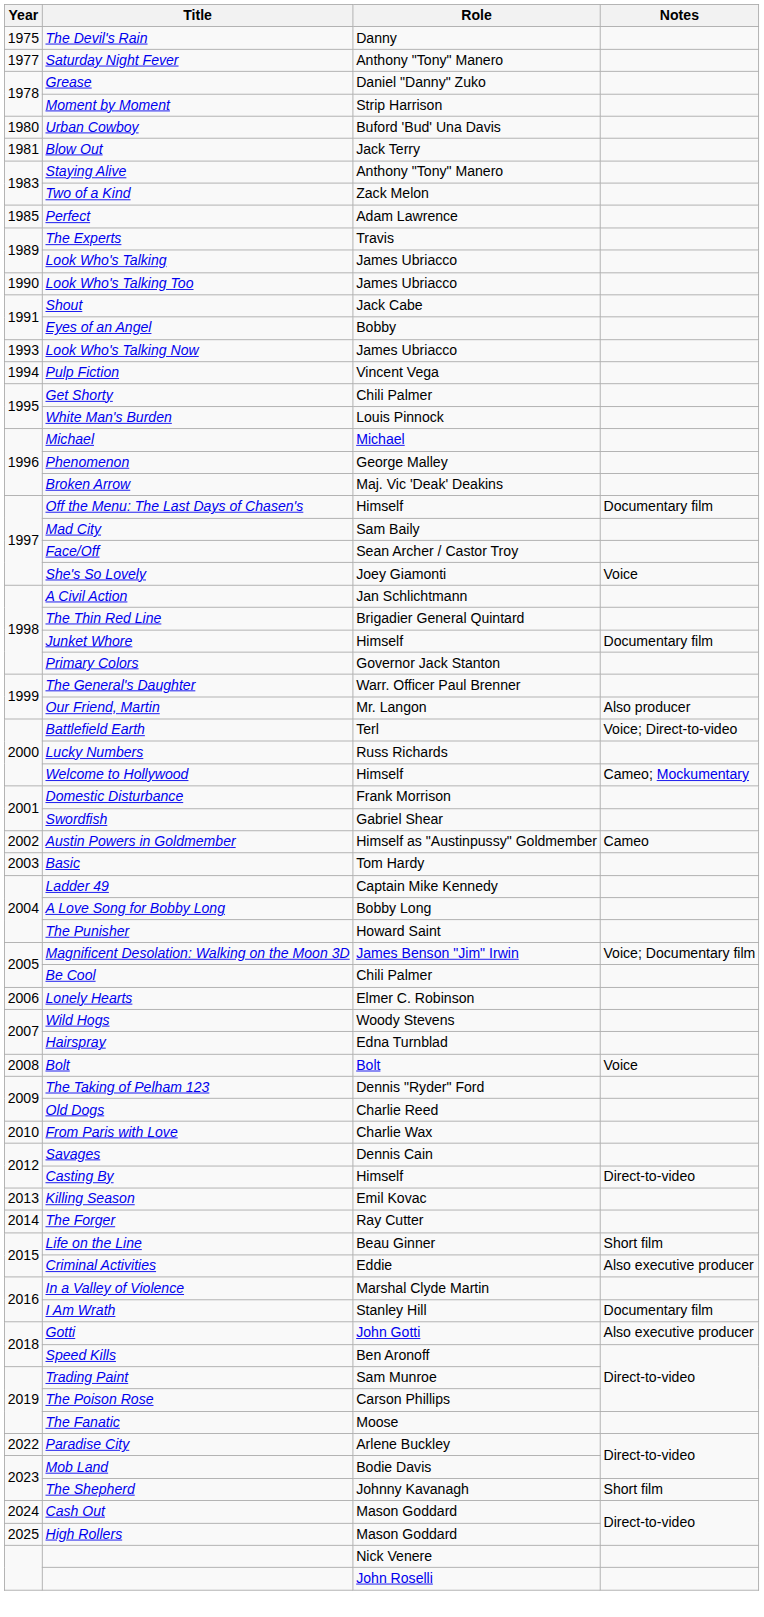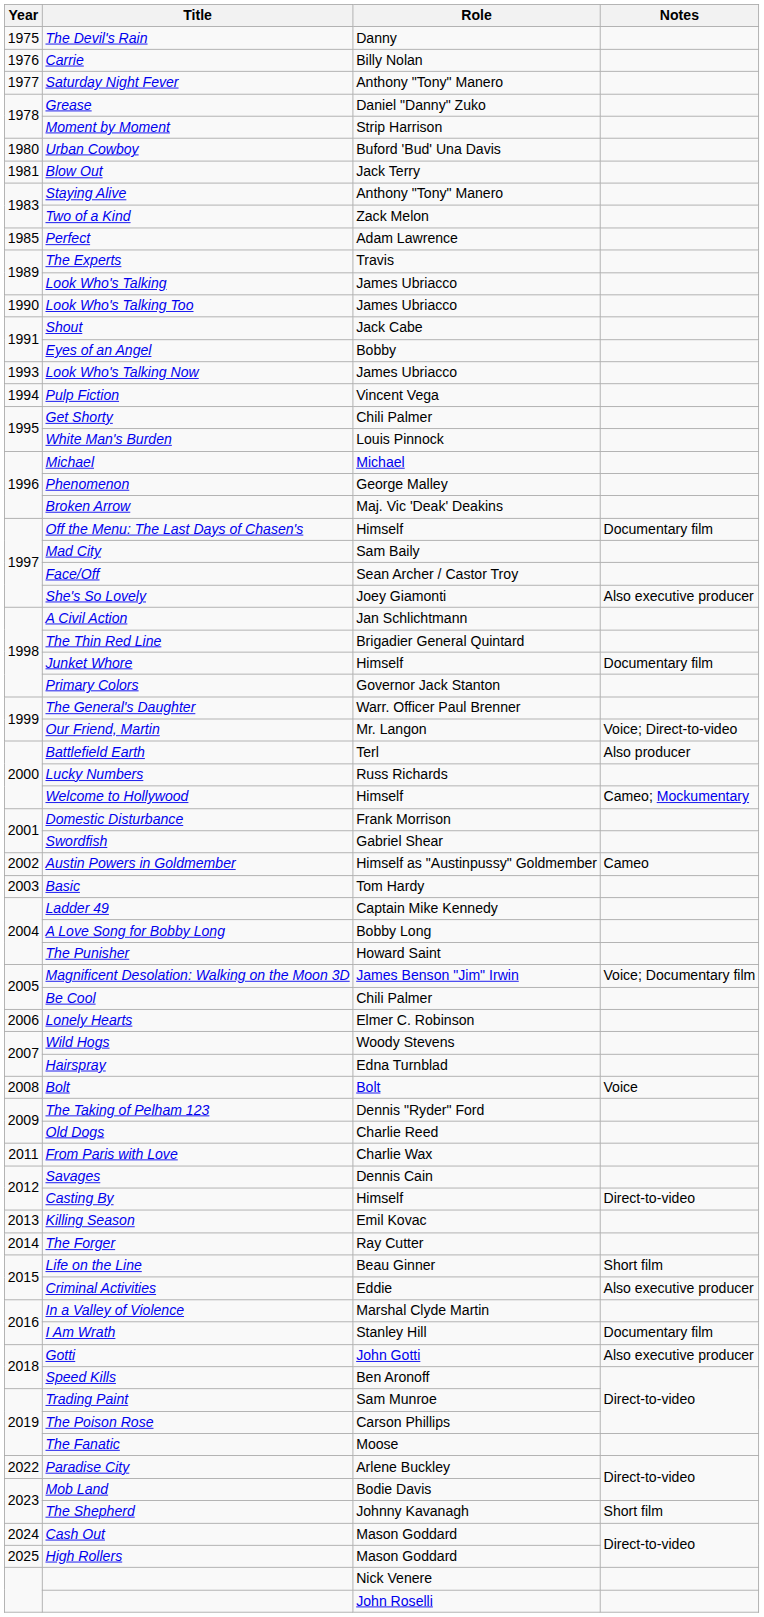 <table class="wikitable sortable plainrowheaders">
 <tr>
 <th scope="col">Year</th>
 <th scope="col">Title</th>
 <th scope="col">Role</th>
 <th scope="col" class="unsortable">Notes</th>
 </tr>
 <tr>
 <td style="text-align:center;">1975</td>
 <td scope="row"><em><a href='#'>The Devil's Rain</a></em></td>
 <td>Danny</td>
+<td></td>
+</tr>
+<tr>
+<td style="text-align:center;">1976</td>
+<td scope="row"><em><a href='#'>Carrie</a></em></td>
+<td>Billy Nolan</td>
 <td></td>
 </tr>
 <tr>
 <td style="text-align:center;">1977</td>
 <td scope="row"><em><a href='#'>Saturday Night Fever</a></em></td>
 <td>Anthony "Tony" Manero</td>
 <td></td>
 </tr>
 <tr>
 <td rowspan=2 style="text-align:center;">1978</td>
 <td scope="row"><em><a href='#'>Grease</a></em></td>
 <td>Daniel "Danny" Zuko</td>
 <td></td>
 </tr>
 <tr>
 <td scope="row"><em><a href='#'>Moment by Moment</a></em></td>
 <td>Strip Harrison</td>
 <td></td>
 </tr>
 <tr>
 <td style="text-align:center;">1980</td>
 <td scope="row"><em><a href='#'>Urban Cowboy</a></em></td>
 <td>Buford 'Bud' Una Davis</td>
 <td></td>
 </tr>
 <tr>
 <td style="text-align:center;">1981</td>
 <td scope="row"><em><a href='#'>Blow Out</a></em></td>
 <td>Jack Terry</td>
 <td></td>
 </tr>
 <tr>
 <td rowspan=2 style="text-align:center;">1983</td>
 <td scope="row"><em><a href='#'>Staying Alive</a></em></td>
 <td>Anthony "Tony" Manero</td>
 <td></td>
 </tr>
 <tr>
 <td scope="row"><em><a href='#'>Two of a Kind</a></em></td>
 <td>Zack Melon</td>
 <td></td>
 </tr>
 <tr>
 <td style="text-align:center;">1985</td>
 <td scope="row"><em><a href='#'>Perfect</a></em></td>
 <td>Adam Lawrence</td>
 <td></td>
 </tr>
 <tr>
 <td rowspan=2 style="text-align:center;">1989</td>
 <td scope="row"><em><a href='#'>The Experts</a></em></td>
 <td>Travis</td>
 <td></td>
 </tr>
 <tr>
 <td scope="row"><em><a href='#'>Look Who's Talking</a></em></td>
 <td>James Ubriacco</td>
 <td></td>
 </tr>
 <tr>
 <td style="text-align:center;">1990</td>
 <td scope="row"><em><a href='#'>Look Who's Talking Too</a></em></td>
 <td>James Ubriacco</td>
 <td></td>
 </tr>
 <tr>
 <td rowspan=2 style="text-align:center;">1991</td>
 <td scope="row"><em><a href='#'>Shout</a></em></td>
 <td>Jack Cabe</td>
 <td></td>
 </tr>
 <tr>
 <td scope="row"><em><a href='#'>Eyes of an Angel</a></em></td>
 <td>Bobby</td>
 <td></td>
 </tr>
 <tr>
 <td style="text-align:center;">1993</td>
 <td scope="row"><em><a href='#'>Look Who's Talking Now</a></em></td>
 <td>James Ubriacco</td>
 <td></td>
 </tr>
 <tr>
 <td style="text-align:center;">1994</td>
 <td scope="row"><em><a href='#'>Pulp Fiction</a></em></td>
 <td>Vincent Vega</td>
 <td></td>
 </tr>
 <tr>
 <td rowspan=2 style="text-align:center;">1995</td>
 <td scope="row"><em><a href='#'>Get Shorty</a></em></td>
 <td>Chili Palmer</td>
 <td></td>
 </tr>
 <tr>
 <td scope="row"><em><a href='#'>White Man's Burden</a></em></td>
 <td>Louis Pinnock</td>
 <td></td>
 </tr>
 <tr>
 <td rowspan=3 style="text-align:center;">1996</td>
 <td scope="row"><em><a href='#'>Michael</a></em></td>
 <td><a href='#'>Michael</a></td>
 <td></td>
 </tr>
 <tr>
 <td scope="row"><em><a href='#'>Phenomenon</a></em></td>
 <td>George Malley</td>
 <td></td>
 </tr>
 <tr>
 <td scope="row"><em><a href='#'>Broken Arrow</a></em></td>
 <td>Maj. Vic 'Deak' Deakins</td>
 <td></td>
 </tr>
 <tr>
 <td rowspan=4 style="text-align:center;">1997</td>
 <td scope="row"><em><a href='#'>Off the Menu: The Last Days of Chasen's</a></em></td>
 <td>Himself</td>
 <td>Documentary film</td>
 </tr>
 <tr>
 <td scope="row"><em><a href='#'>Mad City</a></em></td>
 <td>Sam Baily</td>
 <td></td>
 </tr>
 <tr>
 <td scope="row"><em><a href='#'>Face/Off</a></em></td>
 <td>Sean Archer / Castor Troy</td>
 <td></td>
 </tr>
 <tr>
 <td scope="row"><em><a href='#'>She's So Lovely</a></em></td>
 <td>Joey Giamonti</td>
-<td>Voice</td>
+<td>Also executive producer</td>
 </tr>
 <tr>
 <td rowspan=4 style="text-align:center;">1998</td>
 <td scope="row"><em><a href='#'>A Civil Action</a></em></td>
 <td>Jan Schlichtmann</td>
 <td></td>
 </tr>
 <tr>
 <td scope="row"><em><a href='#'>The Thin Red Line</a></em></td>
 <td>Brigadier General Quintard</td>
 <td></td>
 </tr>
 <tr>
 <td scope="row"><em><a href='#'>Junket Whore</a></em></td>
 <td>Himself</td>
 <td>Documentary film</td>
 </tr>
 <tr>
 <td scope="row"><em><a href='#'>Primary Colors</a></em></td>
 <td>Governor Jack Stanton</td>
 <td></td>
 </tr>
 <tr>
 <td rowspan=2 style="text-align:center;">1999</td>
 <td scope="row"><em><a href='#'>The General's Daughter</a></em></td>
 <td>Warr. Officer Paul Brenner</td>
 <td></td>
 </tr>
 <tr>
 <td scope="row"><em><a href='#'>Our Friend, Martin</a></em></td>
 <td>Mr. Langon</td>
-<td>Also producer</td>
+<td>Voice; Direct-to-video</td>
 </tr>
 <tr>
 <td rowspan="3" style="text-align:center;">2000</td>
 <td scope="row"><em><a href='#'>Battlefield Earth</a></em></td>
 <td>Terl</td>
-<td>Voice; Direct-to-video</td>
+<td>Also producer</td>
 </tr>
 <tr>
 <td scope="row"><em><a href='#'>Lucky Numbers</a></em></td>
 <td>Russ Richards</td>
 <td></td>
 </tr>
 <tr>
 <td scope="row"><em><a href='#'>Welcome to Hollywood</a></em></td>
 <td>Himself</td>
 <td>Cameo; <a href='#'>Mockumentary</a></td>
 </tr>
 <tr>
 <td rowspan=2 style="text-align:center;">2001</td>
 <td scope="row"><em><a href='#'>Domestic Disturbance</a></em></td>
 <td>Frank Morrison</td>
 <td></td>
 </tr>
 <tr>
 <td scope="row"><em><a href='#'>Swordfish</a></em></td>
 <td>Gabriel Shear</td>
 <td></td>
 </tr>
 <tr>
 <td style="text-align:center;">2002</td>
 <td scope="row"><em><a href='#'>Austin Powers in Goldmember</a></em></td>
 <td>Himself as "Austinpussy" Goldmember</td>
 <td>Cameo</td>
 </tr>
 <tr>
 <td style="text-align:center;">2003</td>
 <td scope="row"><em><a href='#'>Basic</a></em></td>
 <td>Tom Hardy</td>
 <td></td>
 </tr>
 <tr>
 <td rowspan="3" style="text-align:center;">2004</td>
 <td scope="row"><em><a href='#'>Ladder 49</a></em></td>
 <td>Captain Mike Kennedy</td>
 <td></td>
 </tr>
 <tr>
 <td scope="row"><em><a href='#'>A Love Song for Bobby Long</a></em></td>
 <td>Bobby Long</td>
 <td></td>
 </tr>
 <tr>
 <td scope="row"><em><a href='#'>The Punisher</a></em></td>
 <td>Howard Saint</td>
 <td></td>
 </tr>
 <tr>
 <td rowspan=2 style="text-align:center;">2005</td>
 <td scope="row"><em><a href='#'>Magnificent Desolation: Walking on the Moon 3D</a></em></td>
 <td><a href='#'>James Benson "Jim" Irwin</a></td>
 <td>Voice; Documentary film</td>
 </tr>
 <tr>
 <td scope="row"><em><a href='#'>Be Cool</a></em></td>
 <td>Chili Palmer</td>
 <td></td>
 </tr>
 <tr>
 <td style="text-align:center;">2006</td>
 <td scope="row"><em><a href='#'>Lonely Hearts</a></em></td>
 <td>Elmer C. Robinson</td>
 <td></td>
 </tr>
 <tr>
 <td rowspan=2 style="text-align:center;">2007</td>
 <td scope="row"><em><a href='#'>Wild Hogs</a></em></td>
 <td>Woody Stevens</td>
 <td></td>
 </tr>
 <tr>
 <td scope="row"><em><a href='#'>Hairspray</a></em></td>
 <td>Edna Turnblad</td>
 <td></td>
 </tr>
 <tr>
 <td style="text-align:center;">2008</td>
 <td scope="row"><em><a href='#'>Bolt</a></em></td>
 <td><a href='#'>Bolt</a></td>
 <td>Voice</td>
 </tr>
 <tr>
 <td rowspan=2 style="text-align:center;">2009</td>
 <td scope="row"><em><a href='#'>The Taking of Pelham 123</a></em></td>
 <td>Dennis "Ryder" Ford</td>
 <td></td>
 </tr>
 <tr>
 <td scope="row"><em><a href='#'>Old Dogs</a></em></td>
 <td>Charlie Reed</td>
 <td></td>
 </tr>
 <tr>
-<td style="text-align:center;">2010</td>
+<td style="text-align:center;">2011</td>
 <td scope="row"><em><a href='#'>From Paris with Love</a></em></td>
 <td>Charlie Wax</td>
 <td></td>
 </tr>
 <tr>
 <td rowspan="2" style="text-align:center;">2012</td>
 <td scope="row"><em><a href='#'>Savages</a></em></td>
 <td>Dennis Cain</td>
 <td></td>
 </tr>
 <tr>
 <td scope="row"><em><a href='#'>Casting By</a></em></td>
 <td>Himself</td>
 <td>Direct-to-video</td>
 </tr>
 <tr>
 <td style="text-align:center;">2013</td>
 <td scope="row"><em><a href='#'>Killing Season</a></em></td>
 <td>Emil Kovac</td>
 <td></td>
 </tr>
 <tr>
 <td style="text-align:center;">2014</td>
 <td scope="row"><em><a href='#'>The Forger</a></em></td>
 <td>Ray Cutter</td>
 <td></td>
 </tr>
 <tr>
 <td rowspan=2 style="text-align:center;">2015</td>
 <td scope="row"><em><a href='#'>Life on the Line</a></em></td>
 <td>Beau Ginner</td>
 <td>Short film</td>
 </tr>
 <tr>
 <td scope="row"><em><a href='#'>Criminal Activities</a></em></td>
 <td>Eddie</td>
 <td>Also executive producer</td>
 </tr>
 <tr>
 <td rowspan=2 style="text-align:center;">2016</td>
 <td scope="row"><em><a href='#'>In a Valley of Violence</a></em></td>
 <td>Marshal Clyde Martin</td>
 <td></td>
 </tr>
 <tr>
 <td scope="row"><em><a href='#'>I Am Wrath</a></em></td>
 <td>Stanley Hill</td>
 <td>Documentary film</td>
 </tr>
 <tr>
 <td rowspan=2 style="text-align:center;">2018</td>
 <td scope="row"><em><a href='#'>Gotti</a></em></td>
 <td><a href='#'>John Gotti</a></td>
 <td>Also executive producer</td>
 </tr>
 <tr>
 <td scope="row"><em><a href='#'>Speed Kills</a></em></td>
 <td>Ben Aronoff</td>
 <td rowspan=3>Direct-to-video</td>
 </tr>
 <tr>
 <td rowspan=3 style="text-align:center;">2019</td>
 <td scope="row"><em><a href='#'>Trading Paint</a></em></td>
 <td>Sam Munroe</td>
 </tr>
 <tr>
 <td scope="row"><em><a href='#'>The Poison Rose</a></em></td>
 <td>Carson Phillips</td>
 </tr>
 <tr>
 <td scope="row"><em><a href='#'>The Fanatic</a></em></td>
 <td>Moose</td>
 <td></td>
 </tr>
 <tr>
 <td style="text-align:center;">2022</td>
 <td><em><a href='#'>Paradise City</a></em></td>
 <td>Arlene Buckley</td>
 <td rowspan=2>Direct-to-video</td>
 </tr>
 <tr>
 <td rowspan=2 style="text-align:center;">2023</td>
 <td><em><a href='#'>Mob Land</a></em></td>
 <td>Bodie Davis</td>
 </tr>
 <tr>
 <td><em><a href='#'>The Shepherd</a></em></td>
 <td>Johnny Kavanagh</td>
 <td>Short film</td>
 </tr>
 <tr>
 <td style="text-align:center;">2024</td>
 <td><em><a href='#'>Cash Out</a></em></td>
 <td>Mason Goddard</td>
 <td rowspan="2">Direct-to-video</td>
 </tr>
 <tr>
 <td style="text-align:center;">2025</td>
 <td><em><a href='#'>High Rollers</a></em></td>
 <td>Mason Goddard</td>
 </tr>
 <tr>
 <td rowspan=2 style="text-align:center;"></td>
 <td></td>
 <td>Nick Venere</td>
 <td></td>
 </tr>
 <tr>
 <td></td>
 <td><a href='#'>John Roselli</a></td>
 <td></td>
 </tr>
 </table>
